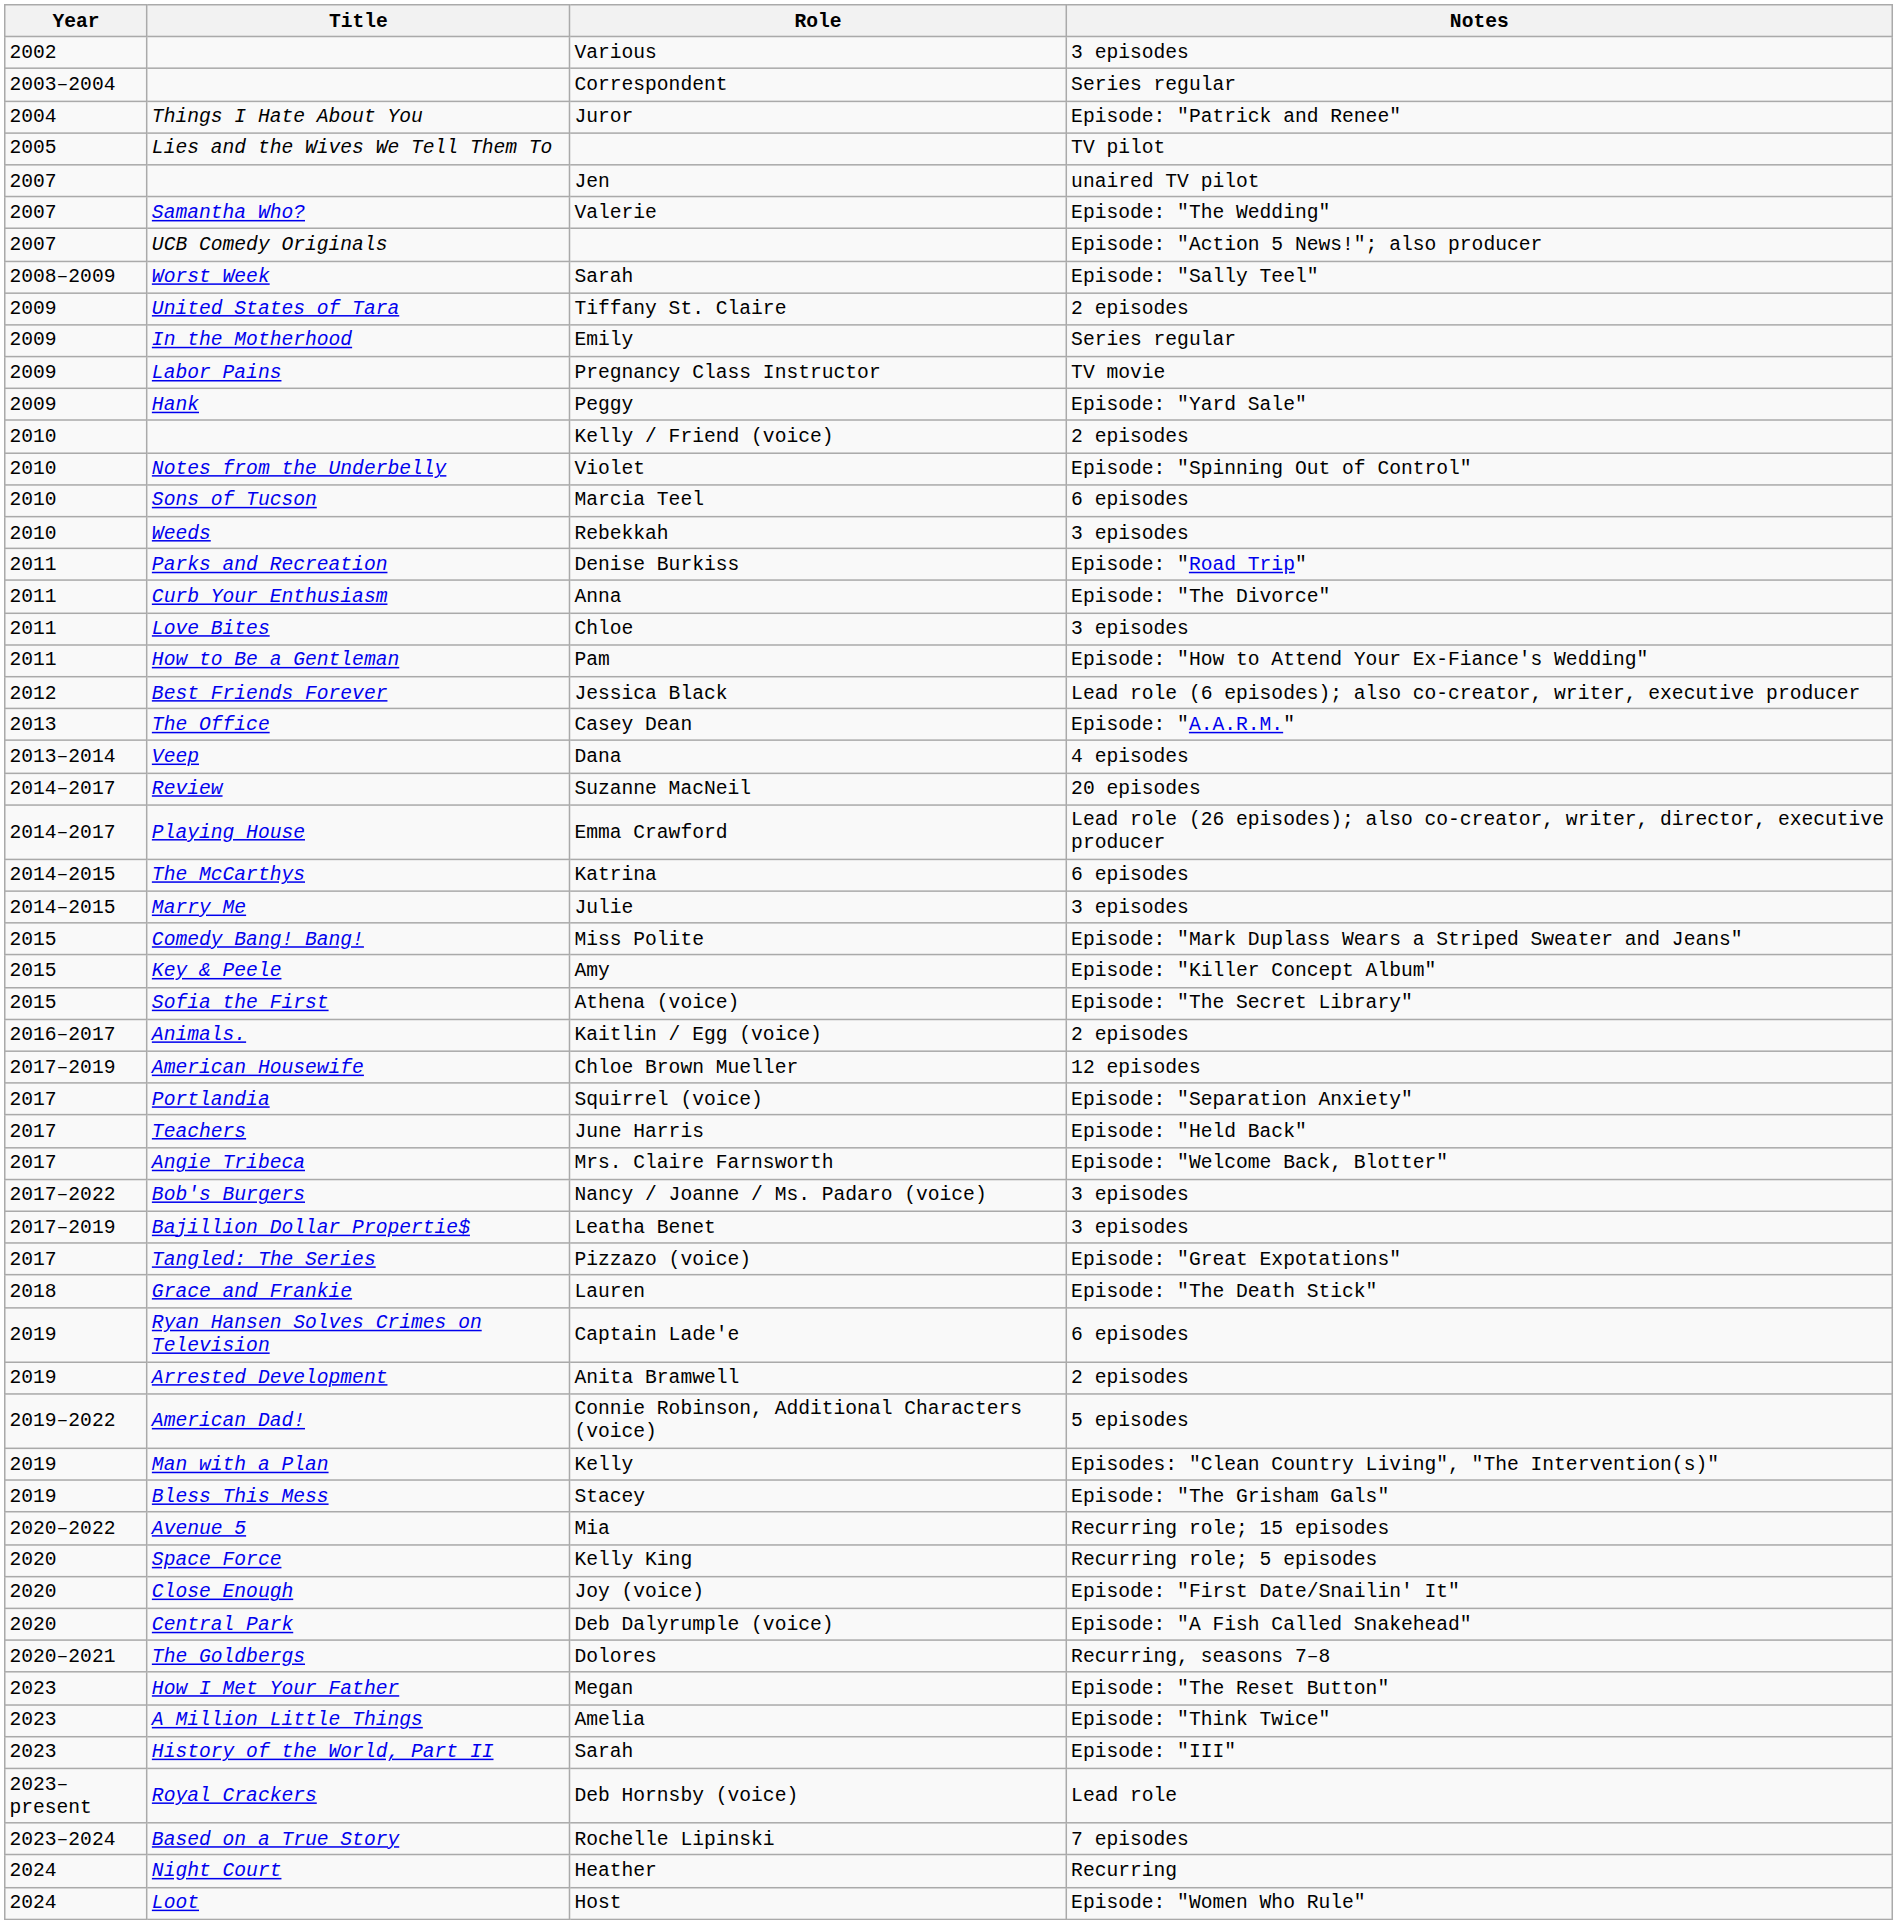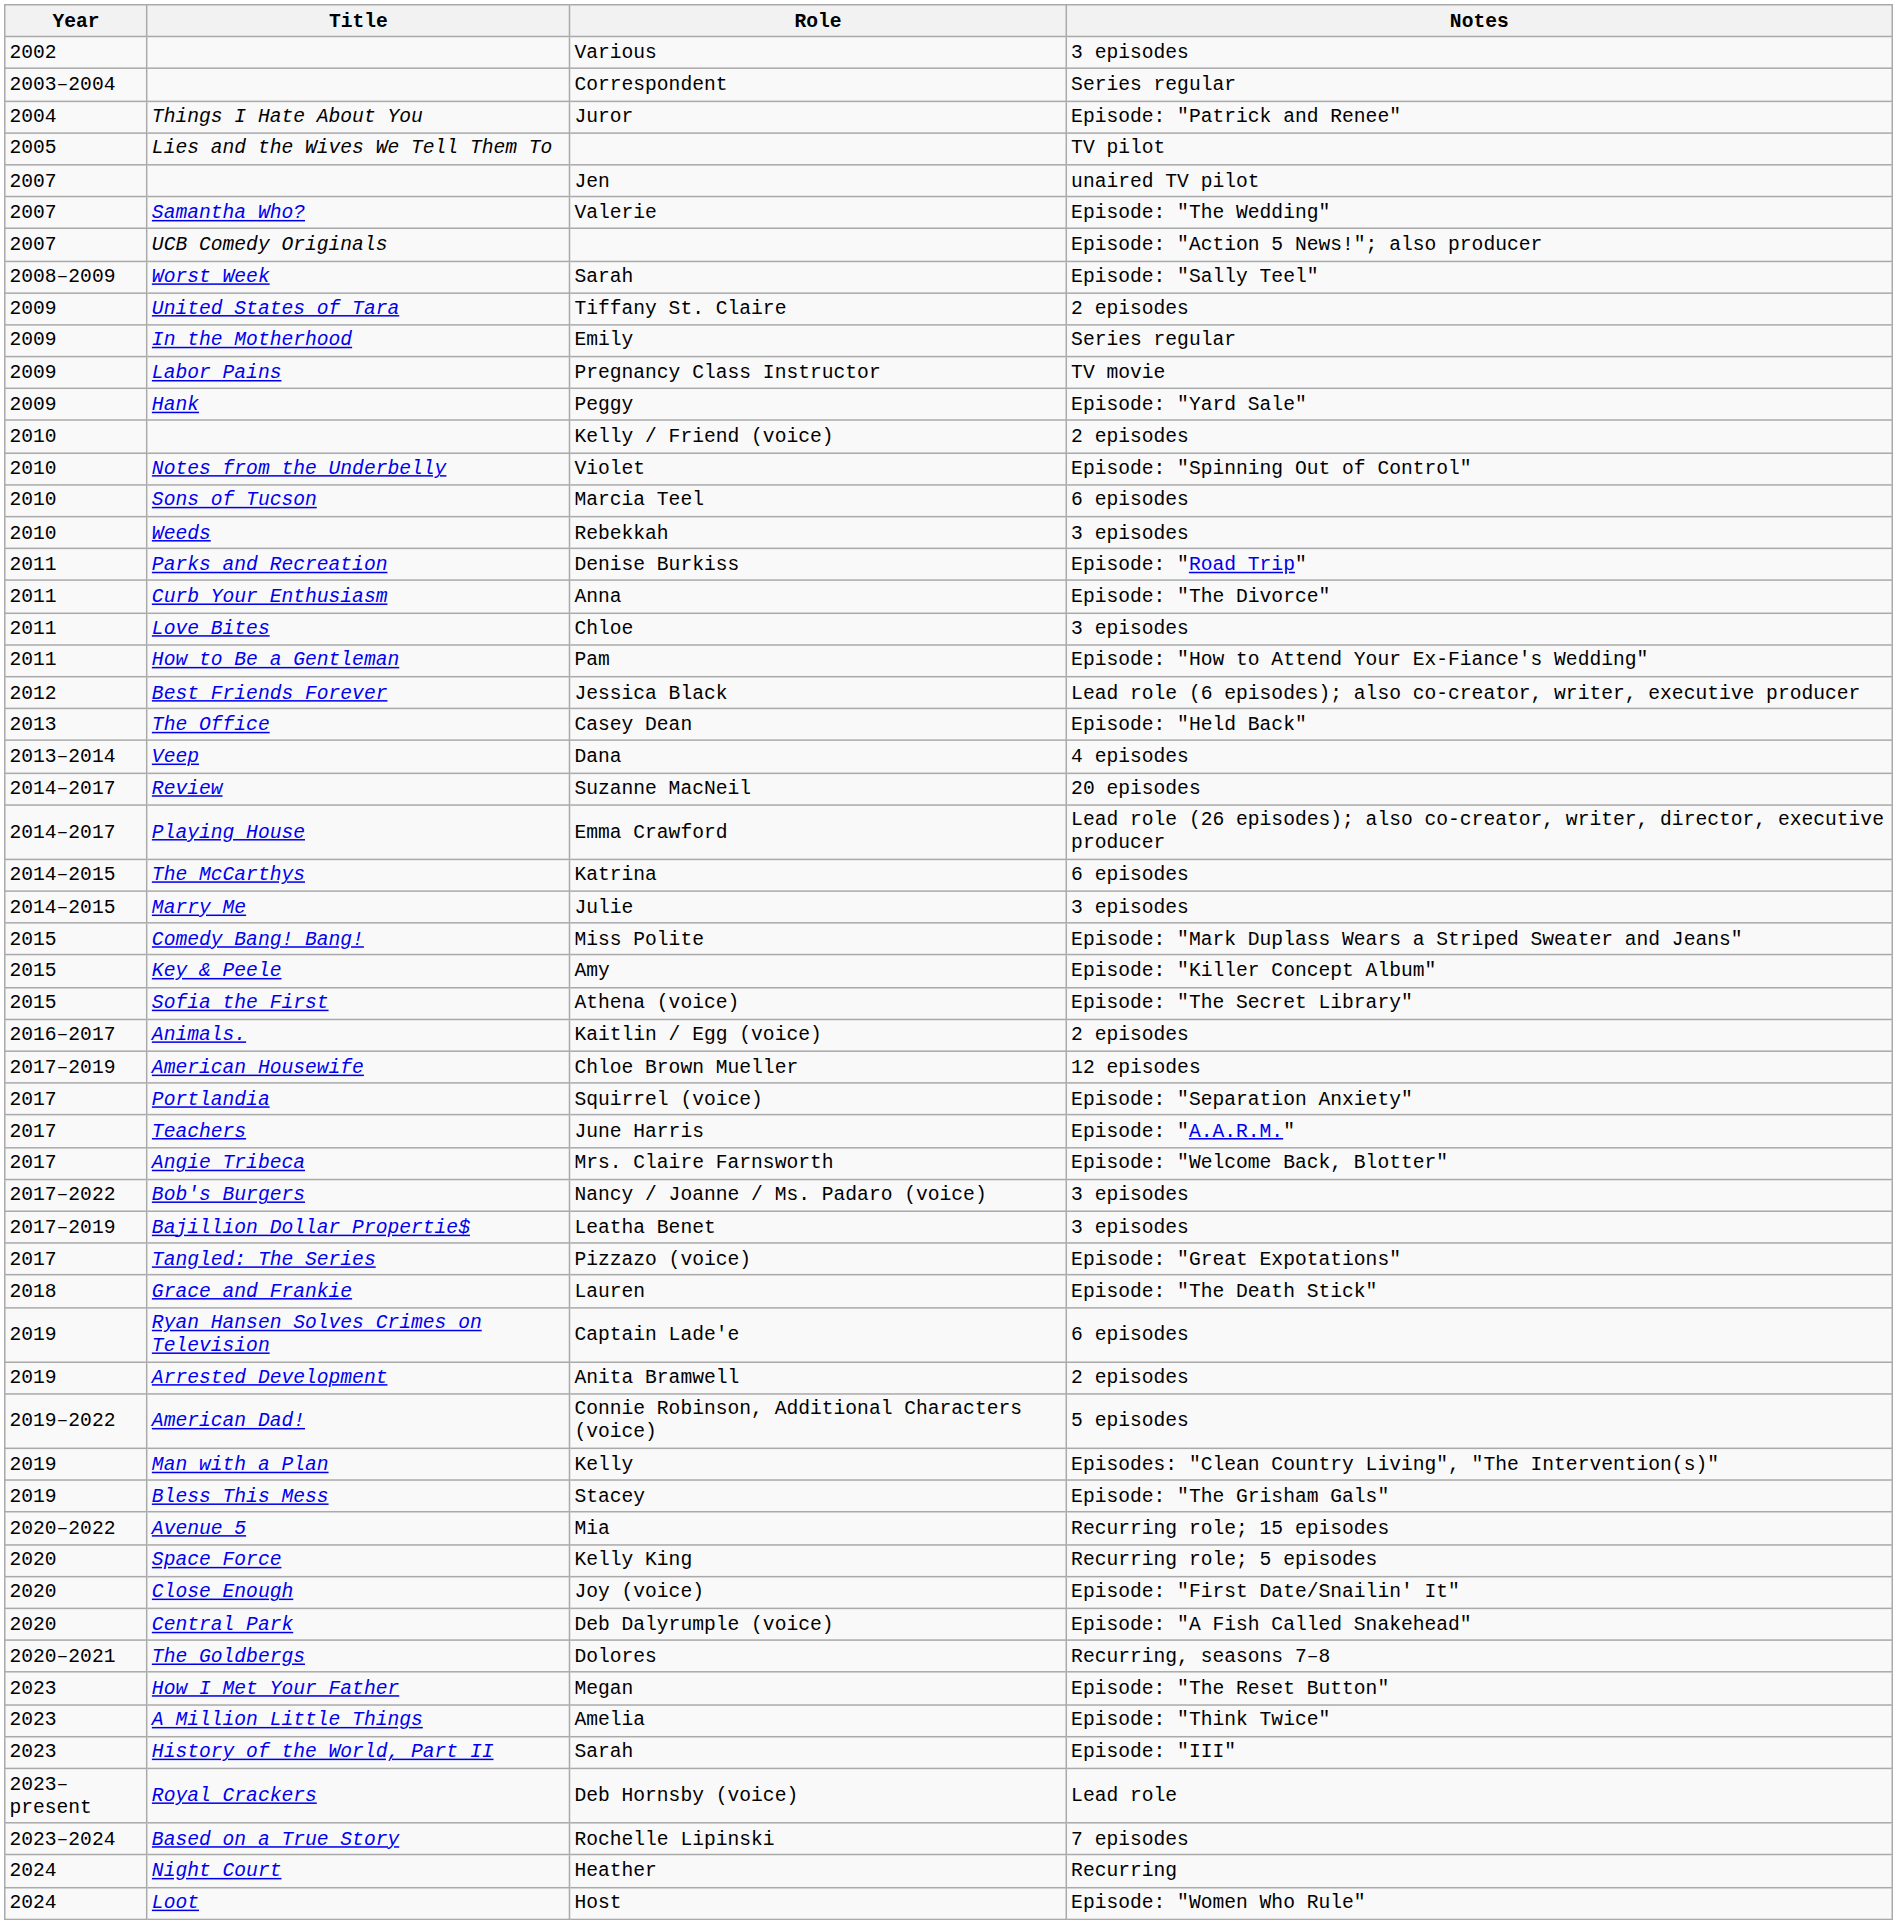 <table class="wikitable sortable">
 <tr>
 <th>Year</th>
 <th>Title</th>
 <th>Role</th>
 <th class="unsortable">Notes</th>
 </tr>
 <tr>
 <td>2002</td>
 <td><em></em></td>
 <td>Various</td>
 <td>3 episodes</td>
 </tr>
 <tr>
 <td>2003–2004</td>
 <td><em></em></td>
 <td>Correspondent</td>
 <td>Series regular</td>
 </tr>
 <tr>
 <td>2004</td>
 <td><em>Things I Hate About You</em></td>
 <td>Juror</td>
 <td>Episode: "Patrick and Renee"</td>
 </tr>
 <tr>
 <td>2005</td>
 <td><em>Lies and the Wives We Tell Them To</em></td>
 <td></td>
 <td>TV pilot</td>
 </tr>
 <tr>
 <td>2007</td>
 <td><em></em></td>
 <td>Jen</td>
 <td>unaired TV pilot</td>
 </tr>
 <tr>
 <td>2007</td>
 <td><em><a href='#'>Samantha Who?</a></em></td>
 <td>Valerie</td>
 <td>Episode: "The Wedding"</td>
 </tr>
 <tr>
 <td>2007</td>
 <td><em>UCB Comedy Originals</em></td>
 <td></td>
 <td>Episode: "Action 5 News!"; also producer</td>
 </tr>
 <tr>
 <td>2008–2009</td>
 <td><em><a href='#'>Worst Week</a></em></td>
 <td>Sarah</td>
 <td>Episode: "Sally Teel"</td>
 </tr>
 <tr>
 <td>2009</td>
 <td><em><a href='#'>United States of Tara</a></em></td>
 <td>Tiffany St. Claire</td>
 <td>2 episodes</td>
 </tr>
 <tr>
 <td>2009</td>
 <td><em><a href='#'>In the Motherhood</a></em></td>
 <td>Emily</td>
 <td>Series regular</td>
 </tr>
 <tr>
 <td>2009</td>
 <td><em><a href='#'>Labor Pains</a></em></td>
 <td>Pregnancy Class Instructor</td>
 <td>TV movie</td>
 </tr>
 <tr>
 <td>2009</td>
 <td><em><a href='#'>Hank</a></em></td>
 <td>Peggy</td>
 <td>Episode: "Yard Sale"</td>
 </tr>
 <tr>
 <td>2010</td>
 <td><em></em></td>
 <td>Kelly / Friend (voice)</td>
 <td>2 episodes</td>
 </tr>
 <tr>
 <td>2010</td>
 <td><em><a href='#'>Notes from the Underbelly</a></em></td>
 <td>Violet</td>
 <td>Episode: "Spinning Out of Control"</td>
 </tr>
 <tr>
 <td>2010</td>
 <td><em><a href='#'>Sons of Tucson</a></em></td>
 <td>Marcia Teel</td>
 <td>6 episodes</td>
 </tr>
 <tr>
 <td>2010</td>
 <td><em><a href='#'>Weeds</a></em></td>
 <td>Rebekkah</td>
 <td>3 episodes</td>
 </tr>
 <tr>
 <td>2011</td>
 <td><em><a href='#'>Parks and Recreation</a></em></td>
 <td>Denise Burkiss</td>
 <td>Episode: "<a href='#'>Road Trip</a>"</td>
 </tr>
 <tr>
 <td>2011</td>
 <td><em><a href='#'>Curb Your Enthusiasm</a></em></td>
 <td>Anna</td>
 <td>Episode: "The Divorce"</td>
 </tr>
 <tr>
 <td>2011</td>
 <td><em><a href='#'>Love Bites</a></em></td>
 <td>Chloe</td>
 <td>3 episodes</td>
 </tr>
 <tr>
 <td>2011</td>
 <td><em><a href='#'>How to Be a Gentleman</a></em></td>
 <td>Pam</td>
 <td>Episode: "How to Attend Your Ex-Fiance's Wedding"</td>
 </tr>
 <tr>
 <td>2012</td>
 <td><em><a href='#'>Best Friends Forever</a></em></td>
 <td>Jessica Black</td>
 <td>Lead role (6 episodes); also co-creator, writer, executive producer</td>
 </tr>
 <tr>
 <td>2013</td>
 <td><em><a href='#'>The Office</a></em></td>
 <td>Casey Dean</td>
-<td>Episode: "<a href='#'>A.A.R.M.</a>"</td>
+<td>Episode: "Held Back"</td>
 </tr>
 <tr>
 <td>2013–2014</td>
 <td><em><a href='#'>Veep</a></em></td>
 <td>Dana</td>
 <td>4 episodes</td>
 </tr>
 <tr>
 <td>2014–2017</td>
 <td><em><a href='#'>Review</a></em></td>
 <td>Suzanne MacNeil</td>
 <td>20 episodes</td>
 </tr>
 <tr>
 <td>2014–2017</td>
 <td><em><a href='#'>Playing House</a></em></td>
 <td>Emma Crawford</td>
 <td>Lead role (26 episodes); also co-creator, writer, director, executive producer</td>
 </tr>
 <tr>
 <td>2014–2015</td>
 <td><em><a href='#'>The McCarthys</a></em></td>
 <td>Katrina</td>
 <td>6 episodes</td>
 </tr>
 <tr>
 <td>2014–2015</td>
 <td><em><a href='#'>Marry Me</a></em></td>
 <td>Julie</td>
 <td>3 episodes</td>
 </tr>
 <tr>
 <td>2015</td>
 <td><em><a href='#'>Comedy Bang! Bang!</a></em></td>
 <td>Miss Polite</td>
 <td>Episode: "Mark Duplass Wears a Striped Sweater and Jeans"</td>
 </tr>
 <tr>
 <td>2015</td>
 <td><em><a href='#'>Key & Peele</a></em></td>
 <td>Amy</td>
 <td>Episode: "Killer Concept Album"</td>
 </tr>
 <tr>
 <td>2015</td>
 <td><em><a href='#'>Sofia the First</a></em></td>
 <td>Athena (voice)</td>
 <td>Episode: "The Secret Library"</td>
 </tr>
 <tr>
 <td>2016–2017</td>
 <td><em><a href='#'>Animals.</a></em></td>
 <td>Kaitlin / Egg (voice)</td>
 <td>2 episodes</td>
 </tr>
 <tr>
 <td>2017–2019</td>
 <td><em><a href='#'>American Housewife</a></em></td>
 <td>Chloe Brown Mueller</td>
 <td>12 episodes</td>
 </tr>
 <tr>
 <td>2017</td>
 <td><em><a href='#'>Portlandia</a></em></td>
 <td>Squirrel (voice)</td>
 <td>Episode: "Separation Anxiety"</td>
 </tr>
 <tr>
 <td>2017</td>
 <td><em><a href='#'>Teachers</a></em></td>
 <td>June Harris</td>
-<td>Episode: "Held Back"</td>
+<td>Episode: "<a href='#'>A.A.R.M.</a>"</td>
 </tr>
 <tr>
 <td>2017</td>
 <td><em><a href='#'>Angie Tribeca</a></em></td>
 <td>Mrs. Claire Farnsworth</td>
 <td>Episode: "Welcome Back, Blotter"</td>
 </tr>
 <tr>
 <td>2017–2022</td>
 <td><em><a href='#'>Bob's Burgers</a></em></td>
 <td>Nancy / Joanne / Ms. Padaro (voice)</td>
 <td>3 episodes</td>
 </tr>
 <tr>
 <td>2017–2019</td>
 <td><em><a href='#'>Bajillion Dollar Propertie$</a></em></td>
 <td>Leatha Benet</td>
 <td>3 episodes</td>
 </tr>
 <tr>
 <td>2017</td>
 <td><em><a href='#'>Tangled: The Series</a></em></td>
 <td>Pizzazo (voice)</td>
 <td>Episode: "Great Expotations"</td>
 </tr>
 <tr>
 <td>2018</td>
 <td><em><a href='#'>Grace and Frankie</a></em></td>
 <td>Lauren</td>
 <td>Episode: "The Death Stick"</td>
 </tr>
 <tr>
 <td>2019</td>
 <td><em><a href='#'>Ryan Hansen Solves Crimes on Television</a></em></td>
 <td>Captain Lade'e</td>
 <td>6 episodes</td>
 </tr>
 <tr>
 <td>2019</td>
 <td><em><a href='#'>Arrested Development</a></em></td>
 <td>Anita Bramwell</td>
 <td>2 episodes</td>
 </tr>
 <tr>
 <td>2019–2022</td>
 <td><em><a href='#'>American Dad!</a></em></td>
 <td>Connie Robinson, Additional Characters (voice)</td>
 <td>5 episodes</td>
 </tr>
 <tr>
 <td>2019</td>
 <td><em><a href='#'>Man with a Plan</a></em></td>
 <td>Kelly</td>
 <td>Episodes: "Clean Country Living", "The Intervention(s)"</td>
 </tr>
 <tr>
 <td>2019</td>
 <td><em><a href='#'>Bless This Mess</a></em></td>
 <td>Stacey</td>
 <td>Episode: "The Grisham Gals"</td>
 </tr>
 <tr>
 <td>2020–2022</td>
 <td><em><a href='#'>Avenue 5</a></em></td>
 <td>Mia</td>
 <td>Recurring role; 15 episodes</td>
 </tr>
 <tr>
 <td>2020</td>
 <td><em><a href='#'>Space Force</a></em></td>
 <td>Kelly King</td>
 <td>Recurring role; 5 episodes</td>
 </tr>
 <tr>
 <td>2020</td>
 <td><em><a href='#'>Close Enough</a></em></td>
 <td>Joy (voice)</td>
 <td>Episode: "First Date/Snailin' It"</td>
 </tr>
 <tr>
 <td>2020</td>
 <td><em><a href='#'>Central Park</a></em></td>
 <td>Deb Dalyrumple (voice)</td>
 <td>Episode: "A Fish Called Snakehead"</td>
 </tr>
 <tr>
 <td>2020–2021</td>
 <td><em><a href='#'>The Goldbergs</a></em></td>
 <td>Dolores</td>
 <td>Recurring, seasons 7–8</td>
 </tr>
 <tr>
 <td>2023</td>
 <td><em><a href='#'>How I Met Your Father</a></em></td>
 <td>Megan</td>
 <td>Episode: "The Reset Button"</td>
 </tr>
 <tr>
 <td>2023</td>
 <td><em><a href='#'>A Million Little Things</a></em></td>
 <td>Amelia</td>
 <td>Episode: "Think Twice"</td>
 </tr>
 <tr>
 <td>2023</td>
 <td><em><a href='#'>History of the World, Part II</a></em></td>
 <td>Sarah</td>
 <td>Episode: "III"</td>
 </tr>
 <tr>
 <td>2023–present</td>
 <td><em><a href='#'>Royal Crackers</a></em></td>
 <td>Deb Hornsby (voice)</td>
 <td>Lead role</td>
 </tr>
 <tr>
 <td>2023–2024</td>
 <td><em><a href='#'>Based on a True Story</a></em></td>
 <td>Rochelle Lipinski</td>
 <td>7 episodes</td>
 </tr>
 <tr>
 <td>2024</td>
 <td><em><a href='#'>Night Court</a></em></td>
 <td>Heather</td>
 <td>Recurring</td>
 </tr>
 <tr>
 <td>2024</td>
 <td><em><a href='#'>Loot</a></em></td>
 <td>Host</td>
 <td>Episode: "Women Who Rule"</td>
 </tr>
 </table>
